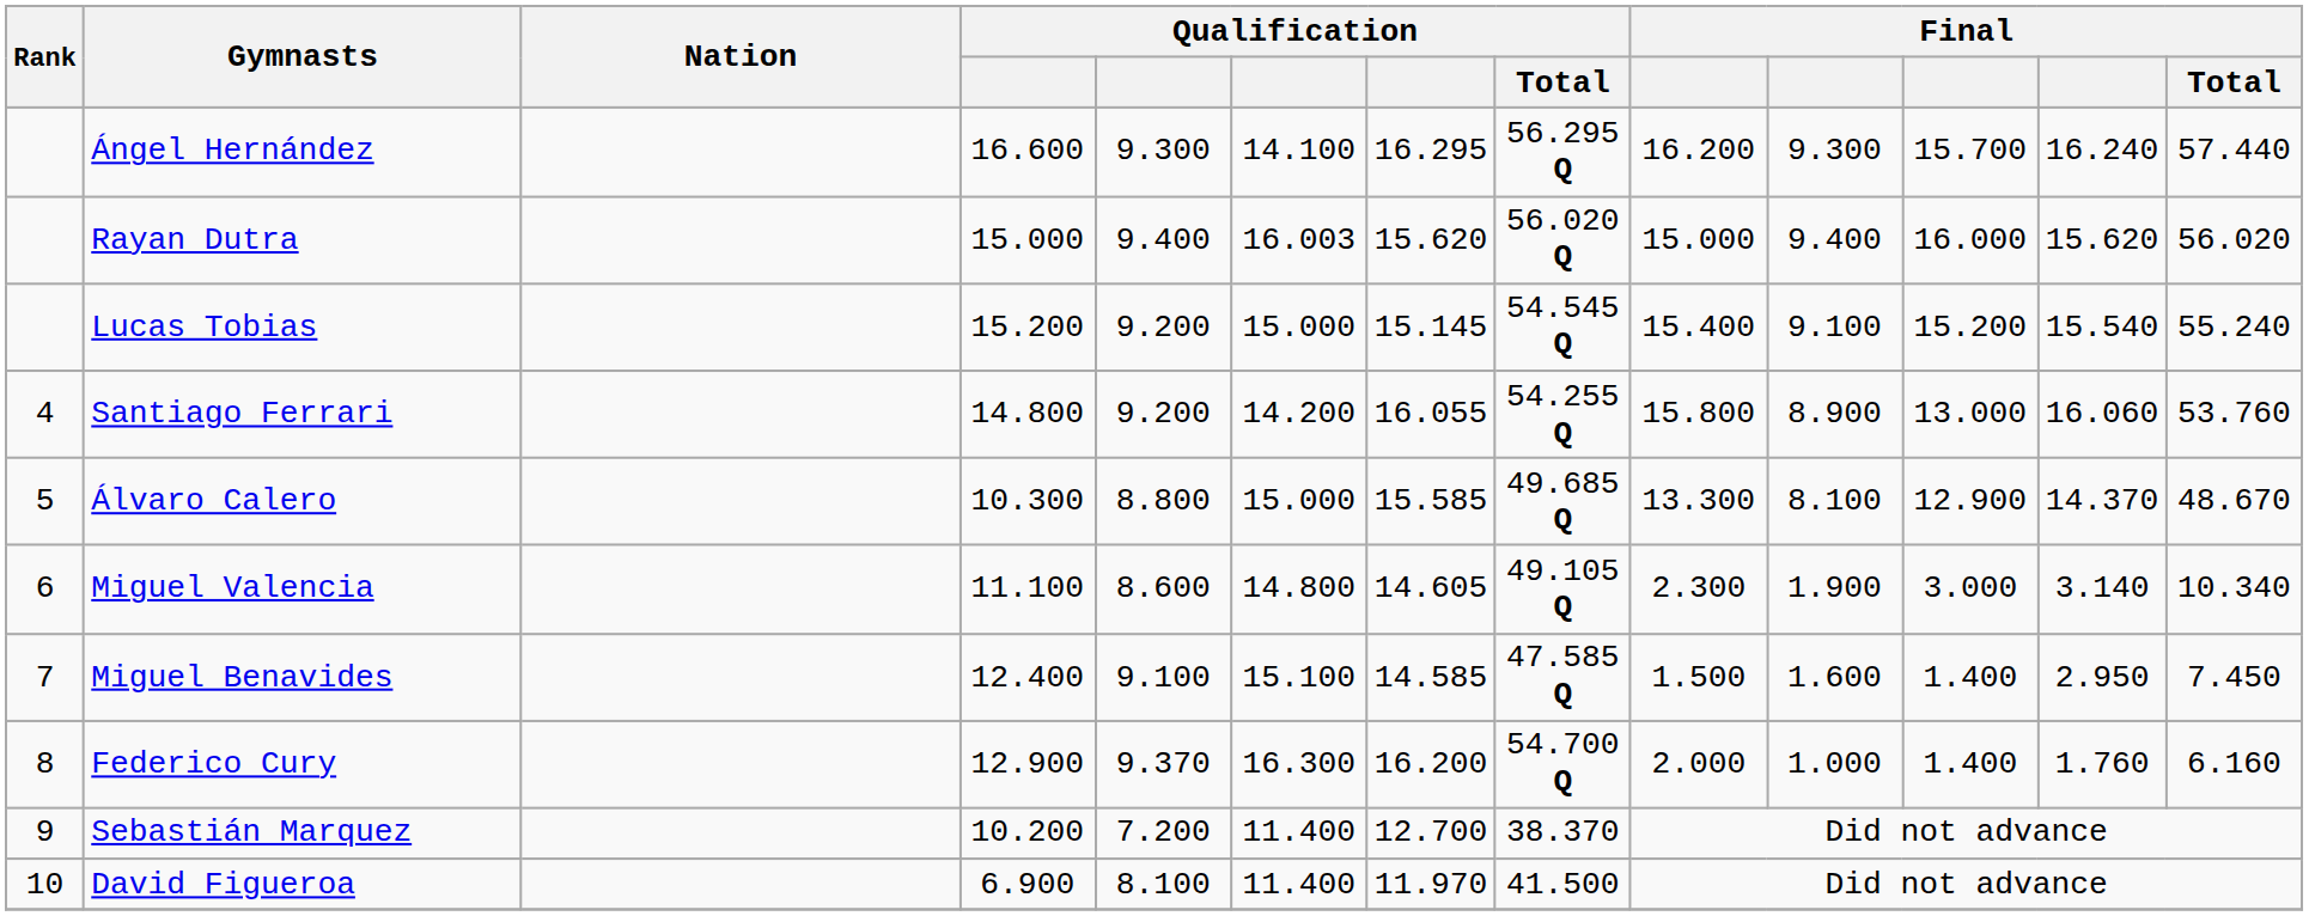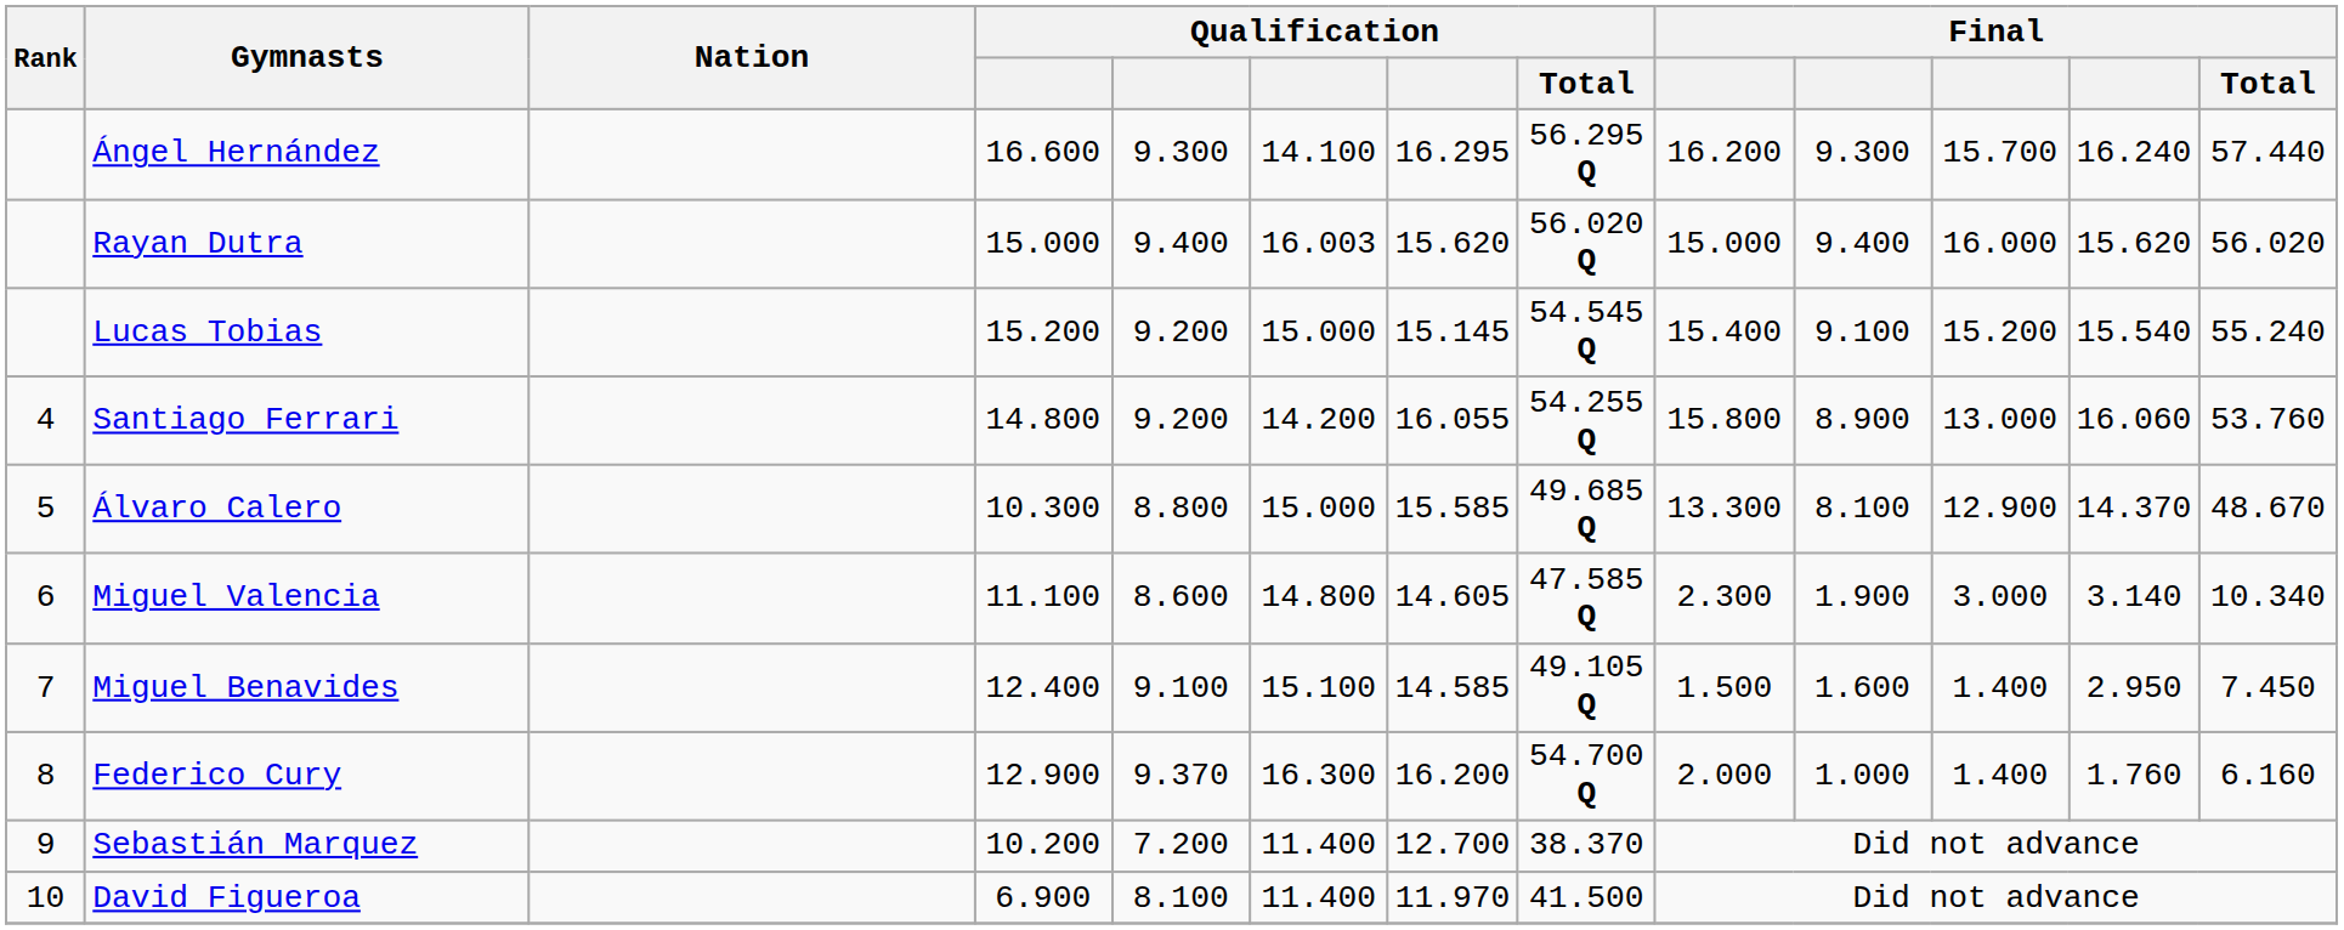 <table style="text-align:center;" class="wikitable sortable">
 <tr>
 <th rowspan="2" scope="col" style="width:15px;"><small>Rank</small></th>
 <th rowspan="2" scope="col" style="width:175px;">Gymnasts</th>
 <th rowspan="2" scope="col" style="width:175px;">Nation</th>
 <th colspan="5" scope="col" style="width:175px;">Qualification</th>
 <th colspan="5" scope="col" style="width:175px;">Final</th>
 </tr>
 <tr>
 <th scope="col" style="width:50px;"><small></small></th>
 <th scope="col" style="width:50px;"><small></small></th>
 <th scope="col" style="width:50px;"><small></small></th>
 <th scope="col" style="width:20px;"><small></small></th>
 <th scope="col" style="width:50px;">Total</th>
 <th scope="col" style="width:50px;"><small></small></th>
 <th scope="col" style="width:50px;"><small></small></th>
 <th scope="col" style="width:50px;"><small></small></th>
 <th scope="col" style="width:20px;"><small></small></th>
 <th scope="col" style="width:50px;">Total</th>
 </tr>
 <tr>
 <td></td>
 <td align=left><a href='#'>Ángel Hernández</a></td>
 <td align=left></td>
 <td>16.600</td>
 <td>9.300</td>
 <td>14.100</td>
 <td>16.295</td>
 <td>56.295 <strong>Q</strong></td>
 <td>16.200</td>
 <td>9.300</td>
 <td>15.700</td>
 <td>16.240</td>
 <td>57.440</td>
 </tr>
 <tr>
 <td></td>
 <td align=left><a href='#'>Rayan Dutra</a></td>
 <td align=left></td>
 <td>15.000</td>
 <td>9.400</td>
 <td>16.003</td>
 <td>15.620</td>
 <td>56.020 <strong>Q</strong></td>
 <td>15.000</td>
 <td>9.400</td>
 <td>16.000</td>
 <td>15.620</td>
 <td>56.020</td>
 </tr>
 <tr>
 <td></td>
 <td align=left><a href='#'>Lucas Tobias</a></td>
 <td align=left></td>
 <td>15.200</td>
 <td>9.200</td>
 <td>15.000</td>
 <td>15.145</td>
 <td>54.545 <strong>Q</strong></td>
 <td>15.400</td>
 <td>9.100</td>
 <td>15.200</td>
 <td>15.540</td>
 <td>55.240</td>
 </tr>
 <tr>
 <td>4</td>
 <td align=left><a href='#'>Santiago Ferrari</a></td>
 <td align=left></td>
 <td>14.800</td>
 <td>9.200</td>
 <td>14.200</td>
 <td>16.055</td>
 <td>54.255 <strong>Q</strong></td>
 <td>15.800</td>
 <td>8.900</td>
 <td>13.000</td>
 <td>16.060</td>
 <td>53.760</td>
 </tr>
 <tr>
 <td>5</td>
 <td align=left><a href='#'>Álvaro Calero</a></td>
 <td align=left></td>
 <td>10.300</td>
 <td>8.800</td>
 <td>15.000</td>
 <td>15.585</td>
 <td>49.685 <strong>Q</strong></td>
 <td>13.300</td>
 <td>8.100</td>
 <td>12.900</td>
 <td>14.370</td>
 <td>48.670</td>
 </tr>
 <tr>
 <td>6</td>
 <td align=left><a href='#'>Miguel Valencia</a></td>
 <td align=left></td>
 <td>11.100</td>
 <td>8.600</td>
 <td>14.800</td>
 <td>14.605</td>
-<td>49.105 <strong>Q</strong></td>
+<td>47.585 <strong>Q</strong></td>
 <td>2.300</td>
 <td>1.900</td>
 <td>3.000</td>
 <td>3.140</td>
 <td>10.340</td>
 </tr>
 <tr>
 <td>7</td>
 <td align=left><a href='#'>Miguel Benavides</a></td>
 <td align=left></td>
 <td>12.400</td>
 <td>9.100</td>
 <td>15.100</td>
 <td>14.585</td>
-<td>47.585 <strong>Q</strong></td>
+<td>49.105 <strong>Q</strong></td>
 <td>1.500</td>
 <td>1.600</td>
 <td>1.400</td>
 <td>2.950</td>
 <td>7.450</td>
 </tr>
 <tr>
 <td>8</td>
 <td align=left><a href='#'>Federico Cury</a></td>
 <td align=left></td>
 <td>12.900</td>
 <td>9.370</td>
 <td>16.300</td>
 <td>16.200</td>
 <td>54.700 <strong>Q</strong></td>
 <td>2.000</td>
 <td>1.000</td>
 <td>1.400</td>
 <td>1.760</td>
 <td>6.160</td>
 </tr>
 <tr>
 <td>9</td>
 <td align=left><a href='#'>Sebastián Marquez</a></td>
 <td align=left></td>
 <td>10.200</td>
 <td>7.200</td>
 <td>11.400</td>
 <td>12.700</td>
 <td>38.370</td>
 <td colspan="5">Did not advance</td>
 </tr>
 <tr>
 <td>10</td>
 <td align=left><a href='#'>David Figueroa</a></td>
 <td align=left></td>
 <td>6.900</td>
 <td>8.100</td>
 <td>11.400</td>
 <td>11.970</td>
 <td>41.500</td>
 <td colspan="5">Did not advance</td>
 </tr>
 <tr>
 </tr>
 </table>
